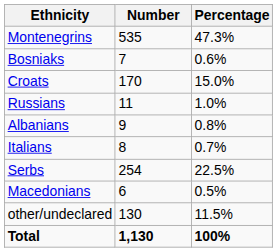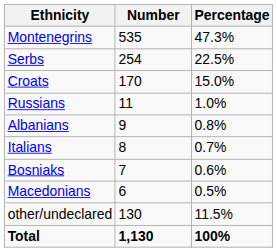 <table class="wikitable">
 <tr>
 <th width="100px">Ethnicity</th>
 <th width="80px">Number</th>
 <th width="80px">Percentage</th>
 </tr>
 <tr>
 <td><a href='#'>Montenegrins</a></td>
 <td>535</td>
 <td>47.3%</td>
 </tr>
 <tr>
-<td><a href='#'>Bosniaks</a></td>
-<td>7</td>
-<td>0.6%</td>
+<td><a href='#'>Serbs</a></td>
+<td>254</td>
+<td>22.5%</td>
 </tr>
 <tr>
 <td><a href='#'>Croats</a></td>
 <td>170</td>
 <td>15.0%</td>
 </tr>
 <tr>
 <td><a href='#'>Russians</a></td>
 <td>11</td>
 <td>1.0%</td>
 </tr>
 <tr>
 <td><a href='#'>Albanians</a></td>
 <td>9</td>
 <td>0.8%</td>
 </tr>
 <tr>
 <td><a href='#'>Italians</a></td>
 <td>8</td>
 <td>0.7%</td>
 </tr>
 <tr>
-<td><a href='#'>Serbs</a></td>
-<td>254</td>
-<td>22.5%</td>
+<td><a href='#'>Bosniaks</a></td>
+<td>7</td>
+<td>0.6%</td>
 </tr>
 <tr>
 <td><a href='#'>Macedonians</a></td>
 <td>6</td>
 <td>0.5%</td>
 </tr>
 <tr>
 <td>other/undeclared</td>
 <td>130</td>
 <td>11.5%</td>
 </tr>
 <tr>
 <td><strong>Total</strong></td>
 <td><strong>1,130</strong></td>
 <td><strong>100%</strong></td>
 </tr>
 </table>
